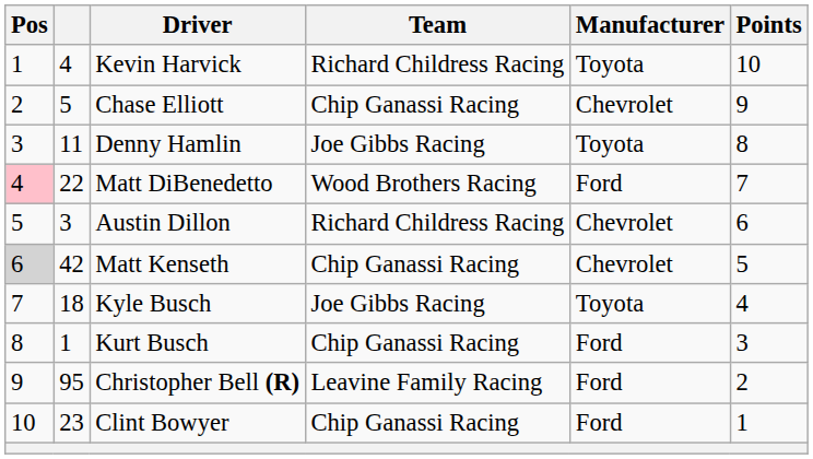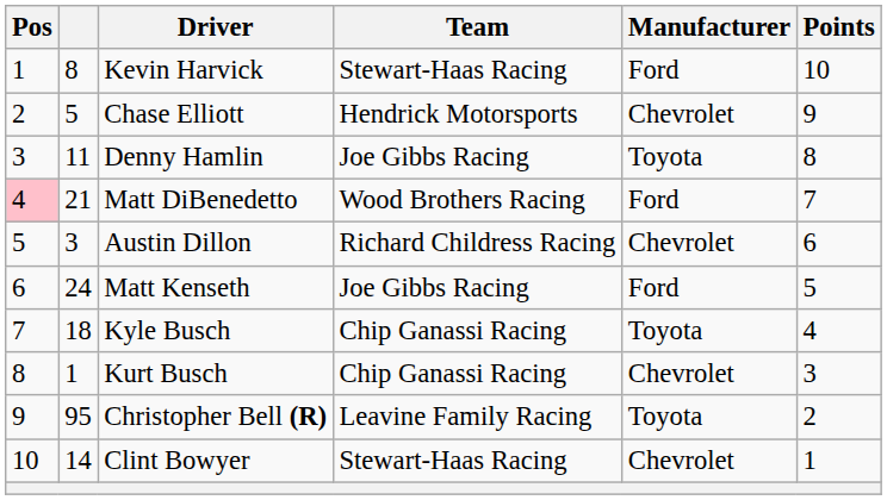 <table class="wikitable" style="font-size:98%">
 <tr>
 <th>Pos</th>
 <th></th>
 <th>Driver</th>
 <th>Team</th>
 <th>Manufacturer</th>
 <th>Points</th>
 </tr>
 <tr>
 <td>1</td>
-<td>4</td>
+<td>8</td>
 <td>Kevin Harvick</td>
-<td>Richard Childress Racing</td>
-<td>Toyota</td>
+<td>Stewart-Haas Racing</td>
+<td>Ford</td>
 <td>10</td>
 </tr>
 <tr>
 <td>2</td>
 <td>5</td>
 <td>Chase Elliott</td>
-<td>Chip Ganassi Racing</td>
+<td>Hendrick Motorsports</td>
 <td>Chevrolet</td>
 <td>9</td>
 </tr>
 <tr>
 <td>3</td>
 <td>11</td>
 <td>Denny Hamlin</td>
 <td>Joe Gibbs Racing</td>
 <td>Toyota</td>
 <td>8</td>
 </tr>
 <tr>
 <td style="background: pink;">4</td>
-<td>22</td>
+<td>21</td>
 <td>Matt DiBenedetto</td>
 <td>Wood Brothers Racing</td>
 <td>Ford</td>
 <td>7</td>
 </tr>
 <tr>
 <td>5</td>
 <td>3</td>
 <td>Austin Dillon</td>
 <td>Richard Childress Racing</td>
 <td>Chevrolet</td>
 <td>6</td>
 </tr>
 <tr>
-<td style="background: lightgrey;">6</td>
-<td>42</td>
+<td>6</td>
+<td>24</td>
 <td>Matt Kenseth</td>
-<td>Chip Ganassi Racing</td>
-<td>Chevrolet</td>
+<td>Joe Gibbs Racing</td>
+<td>Ford</td>
 <td>5</td>
 </tr>
 <tr>
 <td>7</td>
 <td>18</td>
 <td>Kyle Busch</td>
-<td>Joe Gibbs Racing</td>
+<td>Chip Ganassi Racing</td>
 <td>Toyota</td>
 <td>4</td>
 </tr>
 <tr>
 <td>8</td>
 <td>1</td>
 <td>Kurt Busch</td>
 <td>Chip Ganassi Racing</td>
-<td>Ford</td>
+<td>Chevrolet</td>
 <td>3</td>
 </tr>
 <tr>
 <td>9</td>
 <td>95</td>
 <td>Christopher Bell <strong>(R)</strong></td>
 <td>Leavine Family Racing</td>
-<td>Ford</td>
+<td>Toyota</td>
 <td>2</td>
 </tr>
 <tr>
 <td>10</td>
-<td>23</td>
+<td>14</td>
 <td>Clint Bowyer</td>
-<td>Chip Ganassi Racing</td>
-<td>Ford</td>
+<td>Stewart-Haas Racing</td>
+<td>Chevrolet</td>
 <td>1</td>
 </tr>
 <tr>
 <th colspan="6"></th>
 </tr>
 </table>
